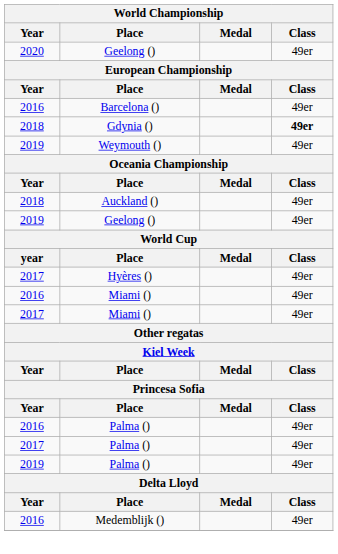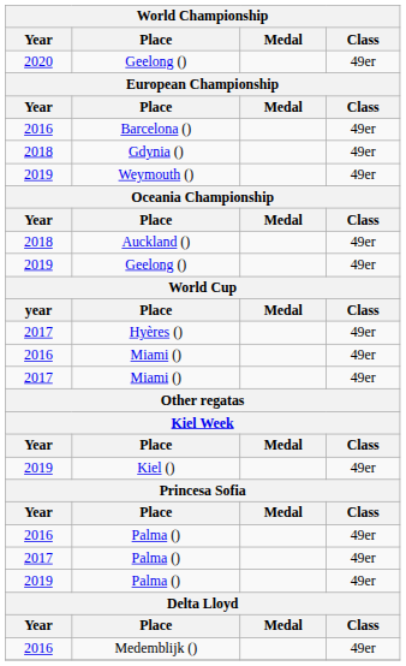 <table class="wikitable center col2izq" style="text-align:center;width:445px;">
 <tr>
 <th colspan=4>World Championship</th>
 </tr>
 <tr>
 <th>Year</th>
 <th>Place</th>
 <th>Medal</th>
 <th>Class</th>
 </tr>
 <tr>
 <td><a href='#'>2020</a></td>
 <td><a href='#'>Geelong</a> ()</td>
 <td></td>
 <td>49er</td>
 </tr>
 <tr>
 <th colspan=4>European Championship</th>
 </tr>
 <tr>
 <th>Year</th>
 <th>Place</th>
 <th>Medal</th>
 <th>Class</th>
 </tr>
 <tr>
 <td><a href='#'>2016</a></td>
 <td><a href='#'>Barcelona</a> ()</td>
 <td></td>
 <td>49er</td>
 </tr>
 <tr>
 <td><a href='#'>2018</a></td>
 <td><a href='#'>Gdynia</a> ()</td>
 <td></td>
-<td><strong>49er</strong></td>
+<td>49er</td>
 </tr>
 <tr>
 <td><a href='#'>2019</a></td>
 <td><a href='#'>Weymouth</a> ()</td>
 <td></td>
 <td>49er</td>
 </tr>
 <tr>
 <th colspan=4>Oceania Championship</th>
 </tr>
 <tr>
 <th>Year</th>
 <th>Place</th>
 <th>Medal</th>
 <th>Class</th>
 </tr>
 <tr>
 <td><a href='#'>2018</a></td>
 <td><a href='#'>Auckland</a> ()</td>
 <td></td>
 <td>49er</td>
 </tr>
 <tr>
 <td><a href='#'>2019</a></td>
 <td><a href='#'>Geelong</a> ()</td>
 <td></td>
 <td>49er</td>
 </tr>
 <tr>
 <th colspan=4>World Cup</th>
 </tr>
 <tr>
 <th>year</th>
 <th>Place</th>
 <th>Medal</th>
 <th>Class</th>
 </tr>
 <tr>
 <td><a href='#'>2017</a></td>
 <td><a href='#'>Hyères</a> ()</td>
 <td></td>
 <td>49er</td>
 </tr>
 <tr>
 <td><a href='#'>2016</a></td>
 <td><a href='#'>Miami</a> ()</td>
 <td></td>
 <td>49er</td>
 </tr>
 <tr>
 <td><a href='#'>2017</a></td>
 <td><a href='#'>Miami</a> ()</td>
 <td></td>
 <td>49er</td>
 </tr>
 <tr>
 <th colspan=4>Other regatas</th>
 </tr>
 <tr>
 <th colspan=4><a href='#'>Kiel Week</a></th>
 </tr>
 <tr>
 <th>Year</th>
 <th>Place</th>
 <th>Medal</th>
 <th>Class</th>
 </tr>
 <tr>
+<td><a href='#'>2019</a></td>
+<td><a href='#'>Kiel</a> ()</td>
+<td></td>
+<td>49er</td>
+</tr>
+<tr>
 <th colspan=4>Princesa Sofia</th>
 </tr>
 <tr>
 <th>Year</th>
 <th>Place</th>
 <th>Medal</th>
 <th>Class</th>
 </tr>
 <tr>
 <td><a href='#'>2016</a></td>
 <td><a href='#'>Palma</a> ()</td>
 <td></td>
 <td>49er</td>
 </tr>
 <tr>
 <td><a href='#'>2017</a></td>
 <td><a href='#'>Palma</a> ()</td>
 <td></td>
 <td>49er</td>
 </tr>
 <tr>
 <td><a href='#'>2019</a></td>
 <td><a href='#'>Palma</a> ()</td>
 <td></td>
 <td>49er</td>
 </tr>
 <tr>
 <th colspan=4>Delta Lloyd</th>
 </tr>
 <tr>
 <th>Year</th>
 <th>Place</th>
 <th>Medal</th>
 <th>Class</th>
 </tr>
 <tr>
 <td><a href='#'>2016</a></td>
 <td>Medemblijk ()</td>
 <td></td>
 <td>49er</td>
 </tr>
 <tr>
 </tr>
 </table>
